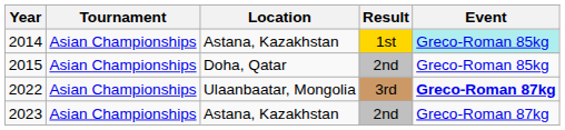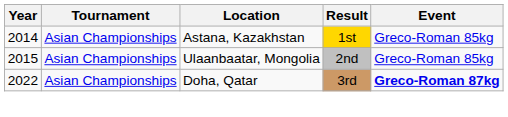 <table class="wikitable" style="font-size:95%;">
 <tr>
 <th>Year</th>
 <th>Tournament</th>
 <th>Location</th>
 <th>Result</th>
 <th>Event</th>
 </tr>
 <tr>
 <td>2014</td>
 <td><a href='#'>Asian Championships</a></td>
 <td>Astana, Kazakhstan</td>
 <td align="center" bgcolor="gold">1st</td>
-<td style="background: paleturquoise;"><a href='#'>Greco-Roman 85kg</a></td>
+<td><a href='#'>Greco-Roman 85kg</a></td>
 </tr>
 <tr>
 <td>2015</td>
 <td><a href='#'>Asian Championships</a></td>
-<td>Doha, Qatar</td>
+<td>Ulaanbaatar, Mongolia</td>
 <td align="center" bgcolor="silver">2nd</td>
 <td><a href='#'>Greco-Roman 85kg</a></td>
 </tr>
 <tr>
 <td>2022</td>
 <td><a href='#'>Asian Championships</a></td>
-<td>Ulaanbaatar, Mongolia</td>
+<td>Doha, Qatar</td>
 <td align="center" bgcolor="cc9966">3rd</td>
 <td><strong><a href='#'>Greco-Roman 87kg</a></strong></td>
 </tr>
-<tr>
-<td>2023</td>
-<td><a href='#'>Asian Championships</a></td>
-<td>Astana, Kazakhstan</td>
-<td align="center" bgcolor="silver">2nd</td>
-<td><a href='#'>Greco-Roman 87kg</a></td>
-</tr>
 </table>
